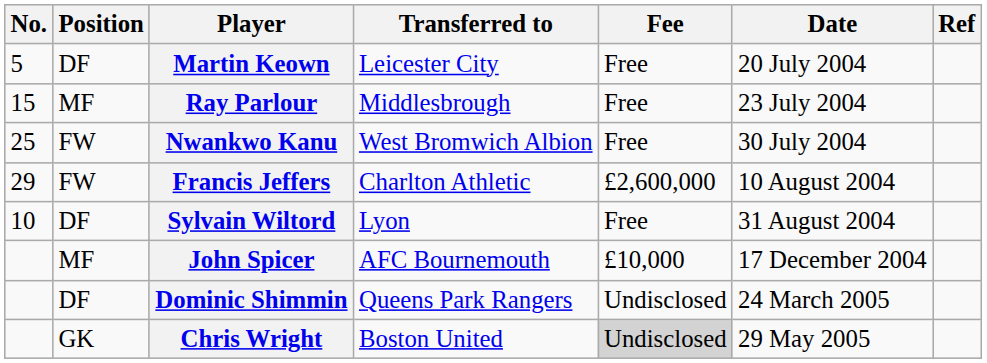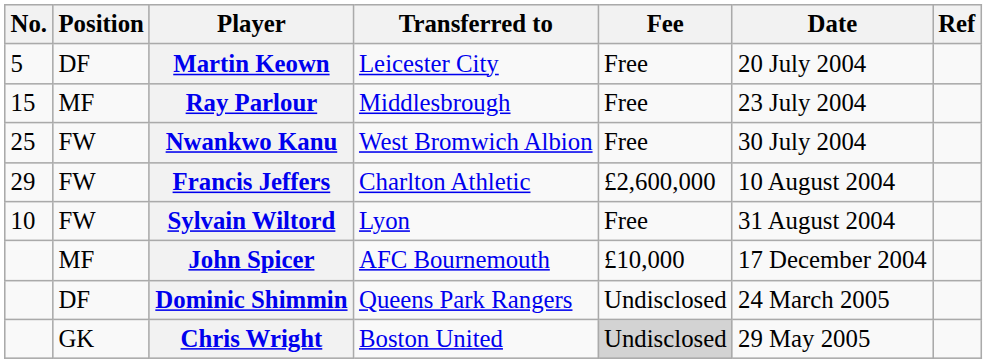 <table class="wikitable plainrowheaders" style="text-align:center; text-align:left">
 <tr>
 <th>No.</th>
 <th scope="col">Position</th>
 <th scope="col">Player</th>
 <th scope="col">Transferred to</th>
 <th scope="col">Fee</th>
 <th scope="col">Date</th>
 <th scope="col">Ref</th>
 </tr>
 <tr>
 <td>5</td>
 <td>DF</td>
 <th scope="row"><a href='#'>Martin Keown</a></th>
 <td><a href='#'>Leicester City</a></td>
 <td>Free</td>
 <td>20 July 2004</td>
 <td></td>
 </tr>
 <tr>
 <td>15</td>
 <td>MF</td>
 <th scope="row"><a href='#'>Ray Parlour</a></th>
 <td><a href='#'>Middlesbrough</a></td>
 <td>Free</td>
 <td>23 July 2004</td>
 <td></td>
 </tr>
 <tr>
 <td>25</td>
 <td>FW</td>
 <th scope="row"><a href='#'>Nwankwo Kanu</a></th>
 <td><a href='#'>West Bromwich Albion</a></td>
 <td>Free</td>
 <td>30 July 2004</td>
 <td></td>
 </tr>
 <tr>
 <td>29</td>
 <td>FW</td>
 <th scope="row"><a href='#'>Francis Jeffers</a></th>
 <td><a href='#'>Charlton Athletic</a></td>
 <td>£2,600,000</td>
 <td>10 August 2004</td>
 <td></td>
 </tr>
 <tr>
 <td>10</td>
-<td>DF</td>
+<td>FW</td>
 <th scope="row"><a href='#'>Sylvain Wiltord</a></th>
 <td><a href='#'>Lyon</a></td>
 <td>Free</td>
 <td>31 August 2004</td>
 <td></td>
 </tr>
 <tr>
 <td></td>
 <td>MF</td>
 <th scope="row"><a href='#'>John Spicer</a></th>
 <td><a href='#'>AFC Bournemouth</a></td>
 <td>£10,000</td>
 <td>17 December 2004</td>
 <td></td>
 </tr>
 <tr>
 <td></td>
 <td>DF</td>
 <th scope="row"><a href='#'>Dominic Shimmin</a></th>
 <td><a href='#'>Queens Park Rangers</a></td>
 <td>Undisclosed</td>
 <td>24 March 2005</td>
 <td></td>
 </tr>
 <tr>
 <td></td>
 <td>GK</td>
 <th scope="row"><a href='#'>Chris Wright</a></th>
 <td><a href='#'>Boston United</a></td>
 <td style="background: lightgrey;">Undisclosed</td>
 <td>29 May 2005</td>
 <td></td>
 </tr>
 </table>
